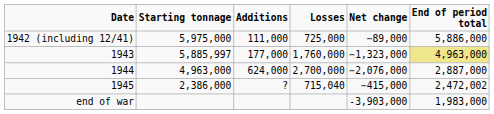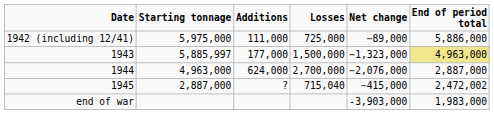 <table class="wikitable" style="text-align:right;">
 <tr>
 <td><strong>Date</strong></td>
 <td><strong>Starting tonnage</strong></td>
 <td><strong>Additions</strong></td>
 <td><strong>Losses</strong></td>
 <td><strong>Net change</strong></td>
 <td><strong>End of period<br>total</strong></td>
 </tr>
 <tr>
 <td>1942 (including 12/41)</td>
 <td>5,975,000</td>
 <td>111,000</td>
 <td>725,000</td>
 <td>−89,000</td>
 <td>5,886,000</td>
 </tr>
 <tr>
 <td>1943</td>
 <td>5,885,997</td>
 <td>177,000</td>
-<td>1,760,000</td>
+<td>1,500,000</td>
 <td>−1,323,000</td>
 <td style="background: khaki;">4,963,000</td>
 </tr>
 <tr>
 <td>1944</td>
 <td>4,963,000</td>
 <td>624,000</td>
 <td>2,700,000</td>
 <td>−2,076,000</td>
 <td>2,887,000</td>
 </tr>
 <tr>
 <td>1945</td>
-<td>2,386,000</td>
+<td>2,887,000</td>
 <td>?</td>
 <td>715,040</td>
 <td>−415,000</td>
 <td>2,472,002</td>
 </tr>
 <tr>
 <td>end of war</td>
 <td></td>
 <td></td>
 <td></td>
 <td>-3,903,000</td>
 <td>1,983,000</td>
 </tr>
 </table>
